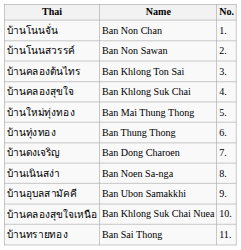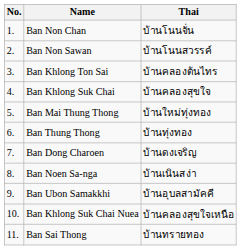 <table class="wikitable sortable">
 <tr>
+<th>No.</th>
+<th>Name</th>
 <th>Thai</th>
-<th>Name</th>
-<th>No.</th>
 </tr>
 <tr>
+<td>1.</td>
+<td>Ban Non Chan</td>
 <td>บ้านโนนจั่น</td>
-<td>Ban Non Chan</td>
-<td>1.</td>
 </tr>
 <tr>
+<td>2.</td>
+<td>Ban Non Sawan</td>
 <td>บ้านโนนสวรรค์</td>
-<td>Ban Non Sawan</td>
-<td>2.</td>
 </tr>
 <tr>
+<td>3.</td>
+<td>Ban Khlong Ton Sai</td>
 <td>บ้านคลองต้นไทร</td>
-<td>Ban Khlong Ton Sai</td>
-<td>3.</td>
 </tr>
 <tr>
+<td>4.</td>
+<td>Ban Khlong Suk Chai</td>
 <td>บ้านคลองสุขใจ</td>
-<td>Ban Khlong Suk Chai</td>
-<td>4.</td>
 </tr>
 <tr>
+<td>5.</td>
+<td>Ban Mai Thung Thong</td>
 <td>บ้านใหม่ทุ่งทอง</td>
-<td>Ban Mai Thung Thong</td>
-<td>5.</td>
 </tr>
 <tr>
+<td>6.</td>
+<td>Ban Thung Thong</td>
 <td>บ้านทุ่งทอง</td>
-<td>Ban Thung Thong</td>
-<td>6.</td>
 </tr>
 <tr>
+<td>7.</td>
+<td>Ban Dong Charoen</td>
 <td>บ้านดงเจริญ</td>
-<td>Ban Dong Charoen</td>
-<td>7.</td>
 </tr>
 <tr>
+<td>8.</td>
+<td>Ban Noen Sa-nga</td>
 <td>บ้านเนินสง่า</td>
-<td>Ban Noen Sa-nga</td>
-<td>8.</td>
 </tr>
 <tr>
+<td>9.</td>
+<td>Ban Ubon Samakkhi</td>
 <td>บ้านอุบลสามัคคี</td>
-<td>Ban Ubon Samakkhi</td>
-<td>9.</td>
 </tr>
 <tr>
+<td>10.</td>
+<td>Ban Khlong Suk Chai Nuea</td>
 <td>บ้านคลองสุขใจเหนือ</td>
-<td>Ban Khlong Suk Chai Nuea</td>
-<td>10.</td>
 </tr>
 <tr>
+<td>11.</td>
+<td>Ban Sai Thong</td>
 <td>บ้านทรายทอง</td>
-<td>Ban Sai Thong</td>
-<td>11.</td>
 </tr>
 </table>
